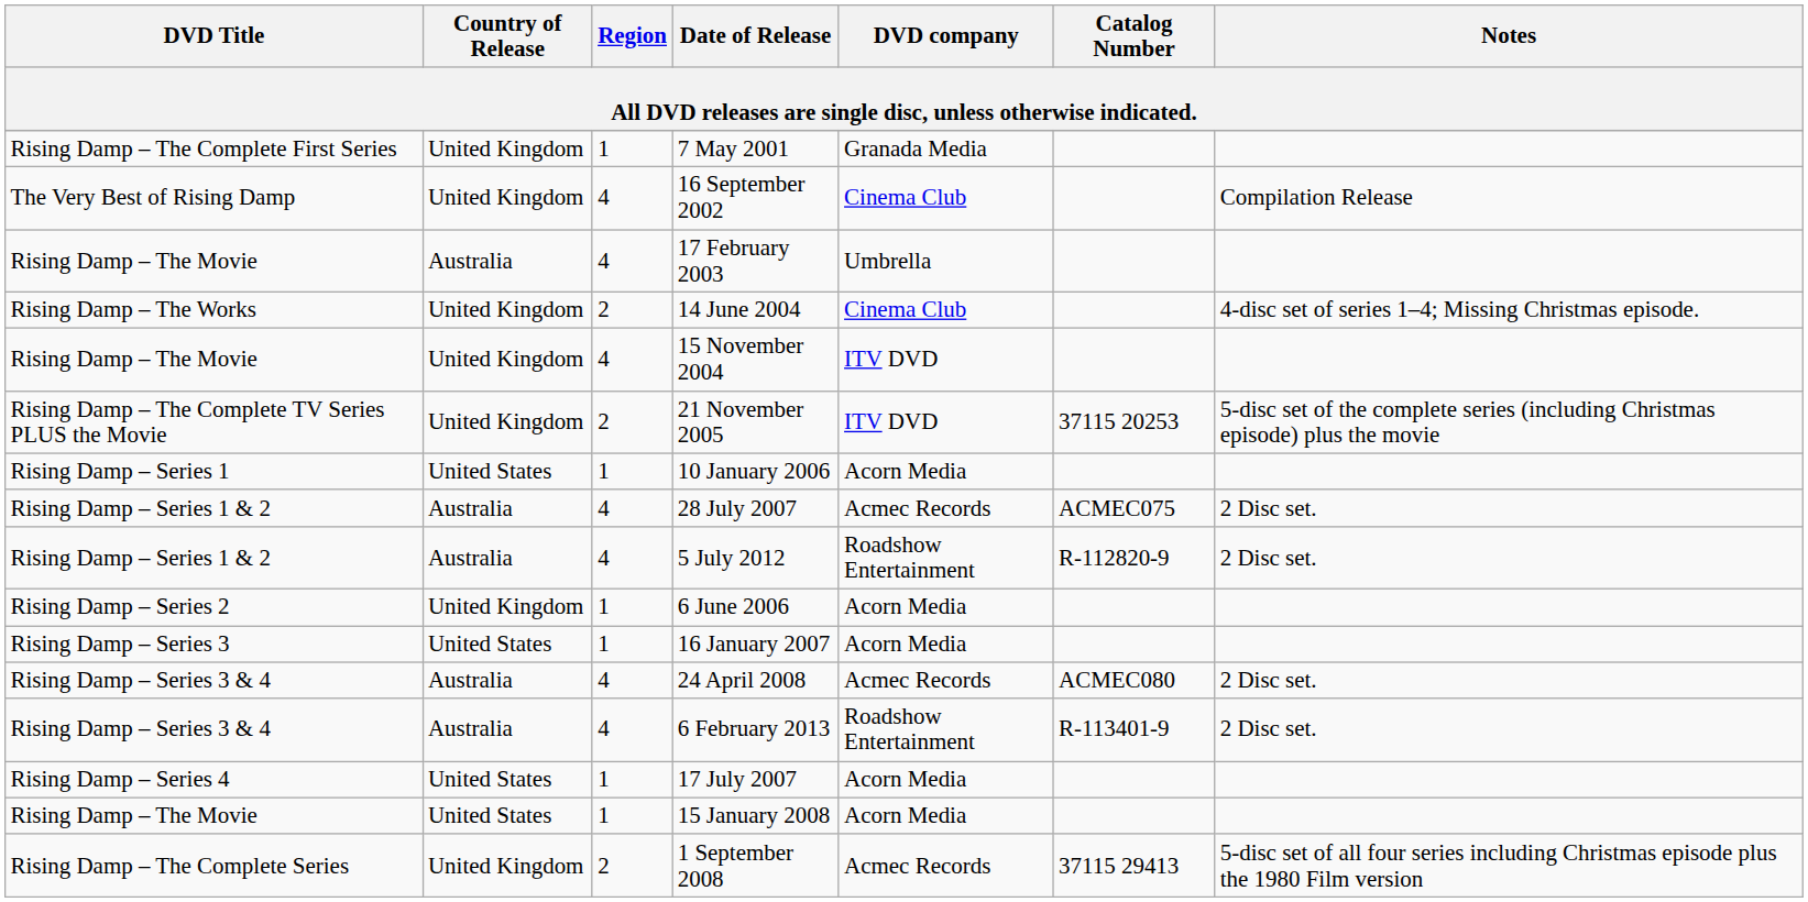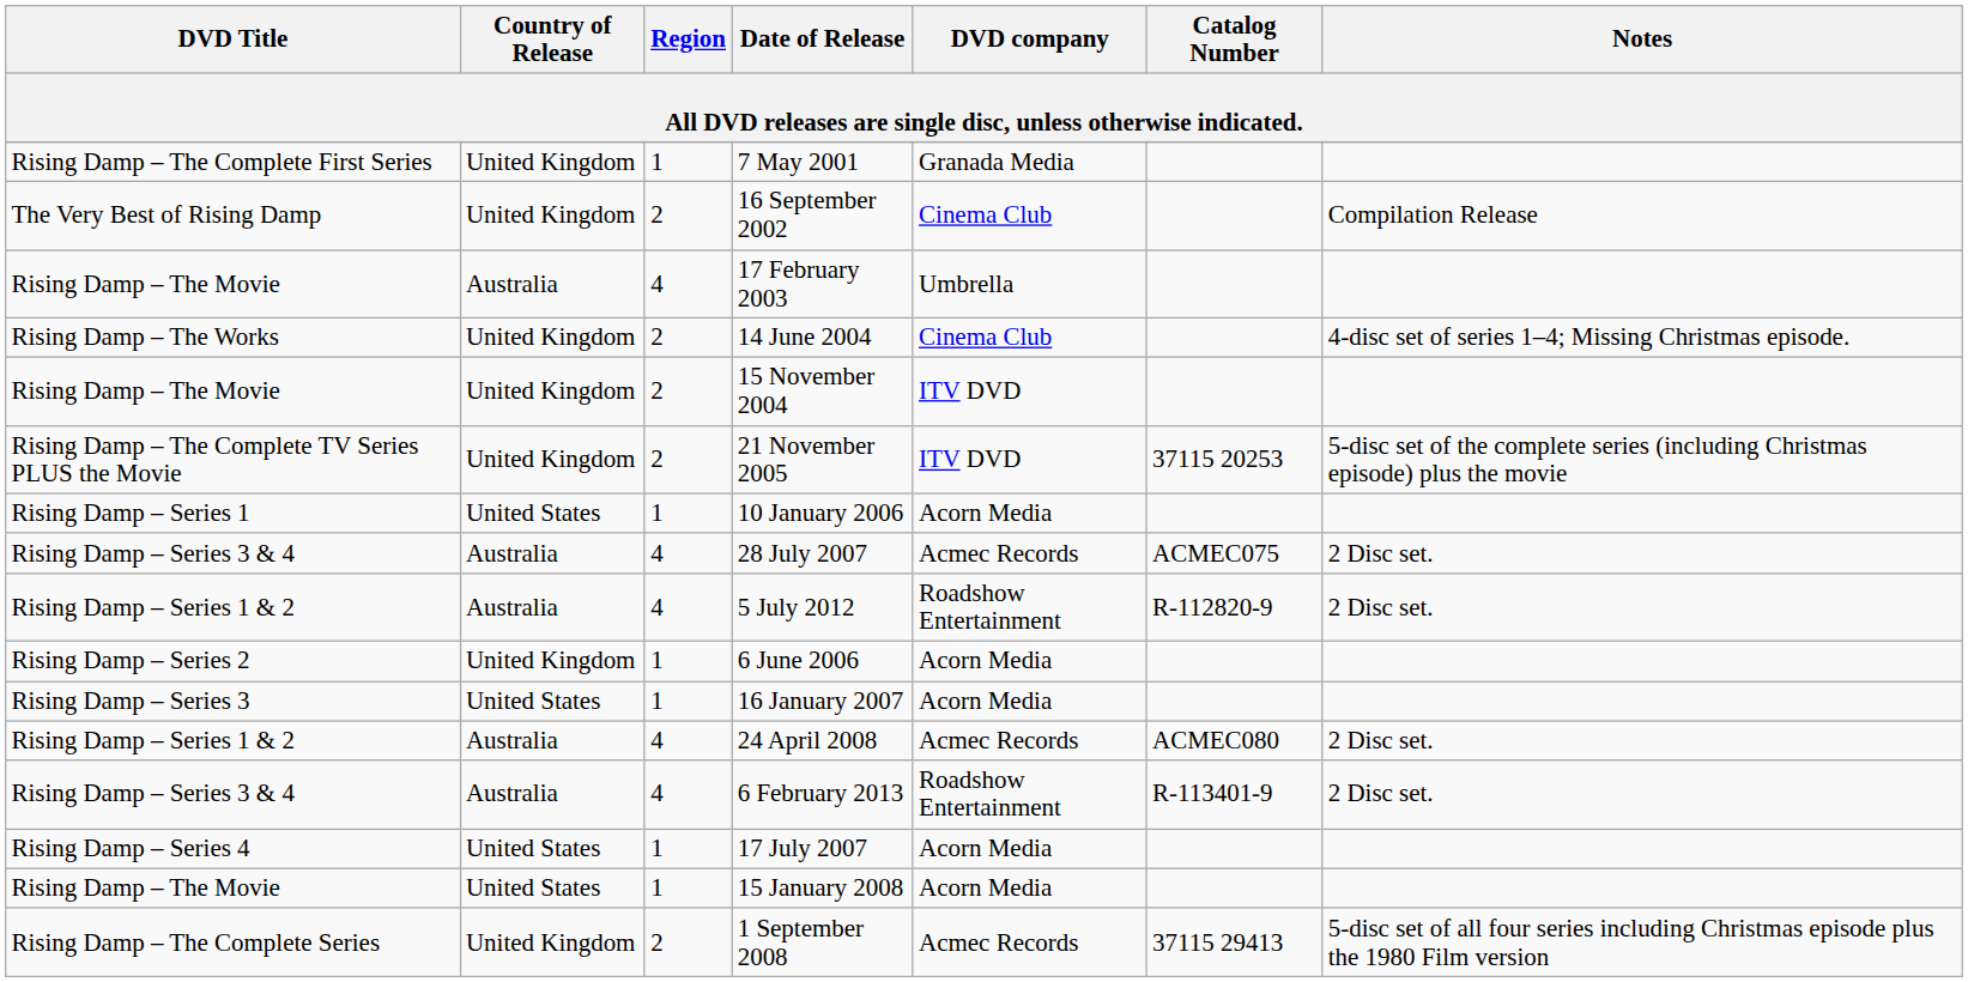 <table class="wikitable">
 <tr>
 <th>DVD Title</th>
 <th>Country of Release</th>
 <th><a href='#'>Region</a></th>
 <th>Date of Release</th>
 <th>DVD company</th>
 <th>Catalog Number</th>
 <th>Notes</th>
 </tr>
 <tr>
 <th colspan=8><br>All DVD releases are single disc, unless otherwise indicated.</th>
 </tr>
 <tr>
 </tr>
 <tr>
 <td>Rising Damp – The Complete First Series</td>
 <td>United Kingdom</td>
 <td>1</td>
 <td>7 May 2001</td>
 <td>Granada Media</td>
 <td></td>
 <td></td>
 </tr>
 <tr>
 <td>The Very Best of Rising Damp</td>
 <td>United Kingdom</td>
-<td>4</td>
+<td>2</td>
 <td>16 September 2002</td>
 <td><a href='#'>Cinema Club</a></td>
 <td></td>
 <td>Compilation Release</td>
 </tr>
 <tr>
 <td>Rising Damp – The Movie</td>
 <td>Australia</td>
 <td>4</td>
 <td>17 February 2003</td>
 <td>Umbrella</td>
 <td></td>
 <td></td>
 </tr>
 <tr>
 <td>Rising Damp – The Works</td>
 <td>United Kingdom</td>
 <td>2</td>
 <td>14 June 2004</td>
 <td><a href='#'>Cinema Club</a></td>
 <td></td>
 <td>4-disc set of series 1–4; Missing Christmas episode.</td>
 </tr>
 <tr>
 <td>Rising Damp – The Movie</td>
 <td>United Kingdom</td>
-<td>4</td>
+<td>2</td>
 <td>15 November 2004</td>
 <td><a href='#'>ITV</a> DVD</td>
 <td></td>
 <td></td>
 </tr>
 <tr>
 <td>Rising Damp – The Complete TV Series PLUS the Movie</td>
 <td>United Kingdom</td>
 <td>2</td>
 <td>21 November 2005</td>
 <td><a href='#'>ITV</a> DVD</td>
 <td>37115 20253</td>
 <td>5-disc set of the complete series (including Christmas episode) plus the movie</td>
 </tr>
 <tr>
 <td>Rising Damp – Series 1</td>
 <td>United States</td>
 <td>1</td>
 <td>10 January 2006</td>
 <td>Acorn Media</td>
 <td></td>
 <td></td>
 </tr>
 <tr>
-<td>Rising Damp – Series 1 & 2</td>
+<td>Rising Damp – Series 3 & 4</td>
 <td>Australia</td>
 <td>4</td>
 <td>28 July 2007</td>
 <td>Acmec Records</td>
 <td>ACMEC075</td>
 <td>2 Disc set.</td>
 </tr>
 <tr>
 <td>Rising Damp – Series 1 & 2</td>
 <td>Australia</td>
 <td>4</td>
 <td>5 July 2012</td>
 <td>Roadshow Entertainment</td>
 <td>R-112820-9</td>
 <td>2 Disc set.</td>
 </tr>
 <tr>
 <td>Rising Damp – Series 2</td>
 <td>United Kingdom</td>
 <td>1</td>
 <td>6 June 2006</td>
 <td>Acorn Media</td>
 <td></td>
 <td></td>
 </tr>
 <tr>
 <td>Rising Damp – Series 3</td>
 <td>United States</td>
 <td>1</td>
 <td>16 January 2007</td>
 <td>Acorn Media</td>
 <td></td>
 <td></td>
 </tr>
 <tr>
-<td>Rising Damp – Series 3 & 4</td>
+<td>Rising Damp – Series 1 & 2</td>
 <td>Australia</td>
 <td>4</td>
 <td>24 April 2008</td>
 <td>Acmec Records</td>
 <td>ACMEC080</td>
 <td>2 Disc set.</td>
 </tr>
 <tr>
 <td>Rising Damp – Series 3 & 4</td>
 <td>Australia</td>
 <td>4</td>
 <td>6 February 2013</td>
 <td>Roadshow Entertainment</td>
 <td>R-113401-9</td>
 <td>2 Disc set.</td>
 </tr>
 <tr>
 <td>Rising Damp – Series 4</td>
 <td>United States</td>
 <td>1</td>
 <td>17 July 2007</td>
 <td>Acorn Media</td>
 <td></td>
 <td></td>
 </tr>
 <tr>
 <td>Rising Damp – The Movie</td>
 <td>United States</td>
 <td>1</td>
 <td>15 January 2008</td>
 <td>Acorn Media</td>
 <td></td>
 <td></td>
 </tr>
 <tr>
 <td>Rising Damp – The Complete Series</td>
 <td>United Kingdom</td>
 <td>2</td>
 <td>1 September 2008</td>
 <td>Acmec Records</td>
 <td>37115 29413</td>
 <td>5-disc set of all four series including Christmas episode plus the 1980 Film version</td>
 </tr>
 <tr>
 </tr>
 </table>
